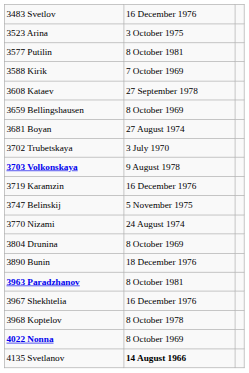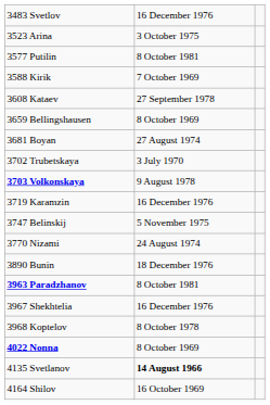 <table class="wikitable" style="font-size: 89%; float: left; width: 26em; margin-right: 1em; height: 560px">
 <tr>
 <td>3483 Svetlov</td>
 <td>16 December 1976</td>
 <td></td>
 </tr>
 <tr>
 <td>3523 Arina</td>
 <td>3 October 1975</td>
 <td></td>
 </tr>
 <tr>
 <td>3577 Putilin</td>
 <td>8 October 1981</td>
 <td></td>
 </tr>
 <tr>
 <td>3588 Kirik</td>
 <td>7 October 1969</td>
 <td></td>
 </tr>
 <tr>
 <td>3608 Kataev</td>
 <td>27 September 1978</td>
 <td></td>
 </tr>
 <tr>
 <td>3659 Bellingshausen</td>
 <td>8 October 1969</td>
 <td></td>
 </tr>
 <tr>
 <td>3681 Boyan</td>
 <td>27 August 1974</td>
 <td></td>
 </tr>
 <tr>
 <td>3702 Trubetskaya</td>
 <td>3 July 1970</td>
 <td></td>
 </tr>
 <tr>
 <td><strong><a href='#'>3703 Volkonskaya</a></strong></td>
 <td>9 August 1978</td>
 <td></td>
 </tr>
 <tr>
 <td>3719 Karamzin</td>
 <td>16 December 1976</td>
 <td></td>
 </tr>
 <tr>
 <td>3747 Belinskij</td>
 <td>5 November 1975</td>
 <td></td>
 </tr>
 <tr>
 <td>3770 Nizami</td>
 <td>24 August 1974</td>
 <td></td>
 </tr>
 <tr>
-<td>3804 Drunina</td>
-<td>8 October 1969</td>
-<td></td>
-</tr>
-<tr>
 <td>3890 Bunin</td>
 <td>18 December 1976</td>
 <td></td>
 </tr>
 <tr>
 <td><strong><a href='#'>3963 Paradzhanov</a></strong></td>
 <td>8 October 1981</td>
 <td></td>
 </tr>
 <tr>
 <td>3967 Shekhtelia</td>
 <td>16 December 1976</td>
 <td></td>
 </tr>
 <tr>
 <td>3968 Koptelov</td>
 <td>8 October 1978</td>
 <td></td>
 </tr>
 <tr>
 <td><strong><a href='#'>4022 Nonna</a></strong></td>
 <td>8 October 1969</td>
 <td></td>
 </tr>
 <tr>
 <td>4135 Svetlanov</td>
 <td><strong>14 August 1966</strong></td>
 <td> </td>
 </tr>
+<tr>
+<td>4164 Shilov</td>
+<td>16 October 1969</td>
+<td></td>
+</tr>
 </table>
